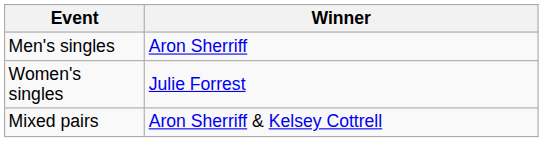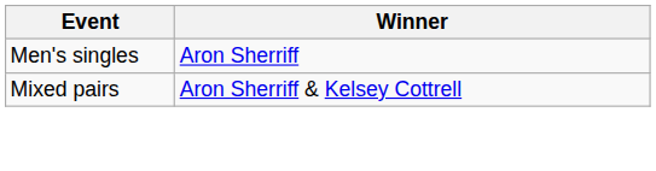 <table class="wikitable" style="font-size: 100%">
 <tr>
 <th width=120>Event</th>
 <th width=350>Winner</th>
 </tr>
 <tr>
 <td>Men's singles</td>
 <td> <a href='#'>Aron Sherriff</a></td>
 </tr>
 <tr>
-<td>Women's singles</td>
-<td> <a href='#'>Julie Forrest</a></td>
-</tr>
-<tr>
 <td>Mixed pairs</td>
 <td> <a href='#'>Aron Sherriff</a> &  <a href='#'>Kelsey Cottrell</a></td>
 </tr>
 </table>
